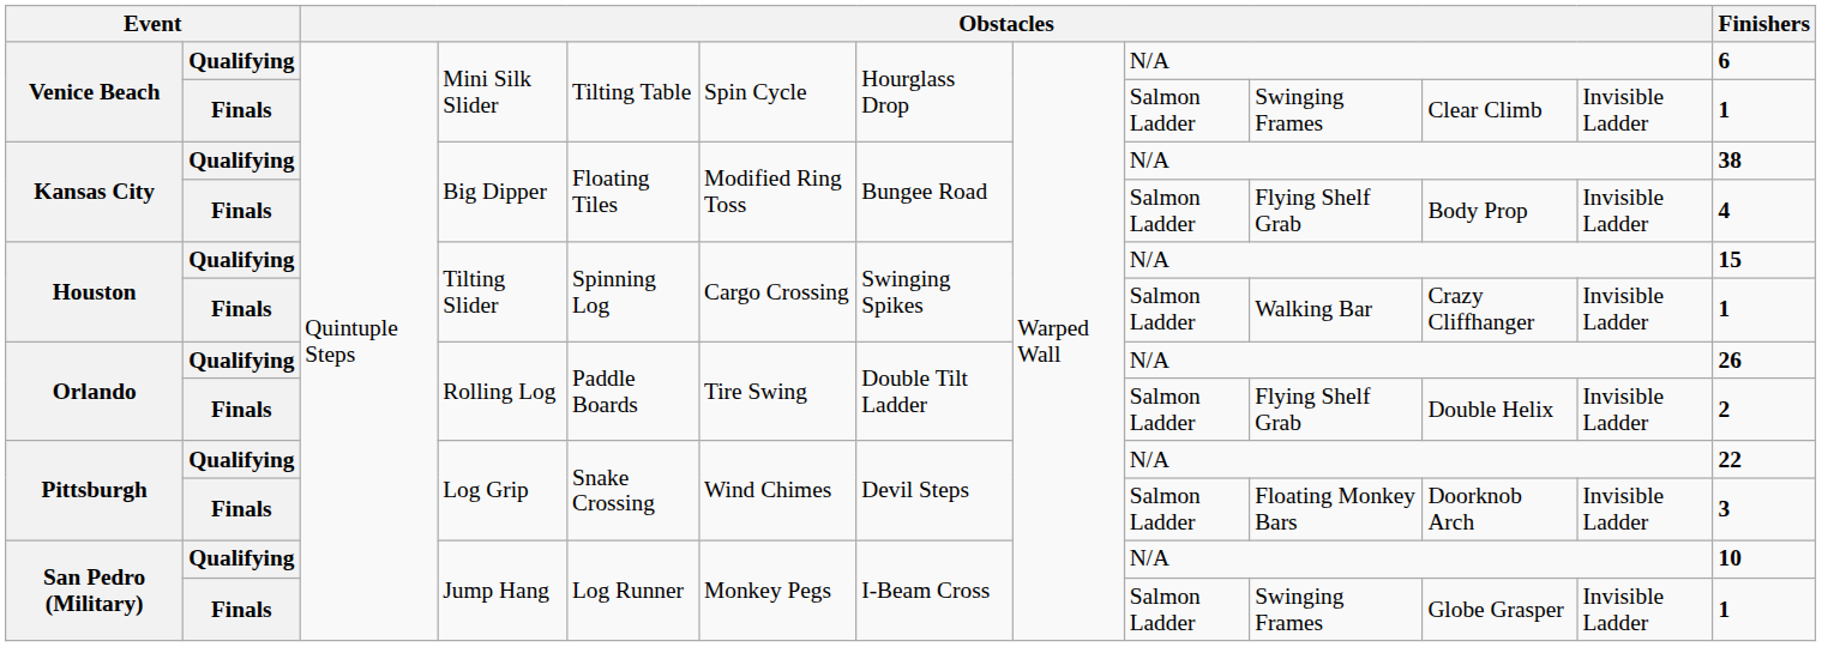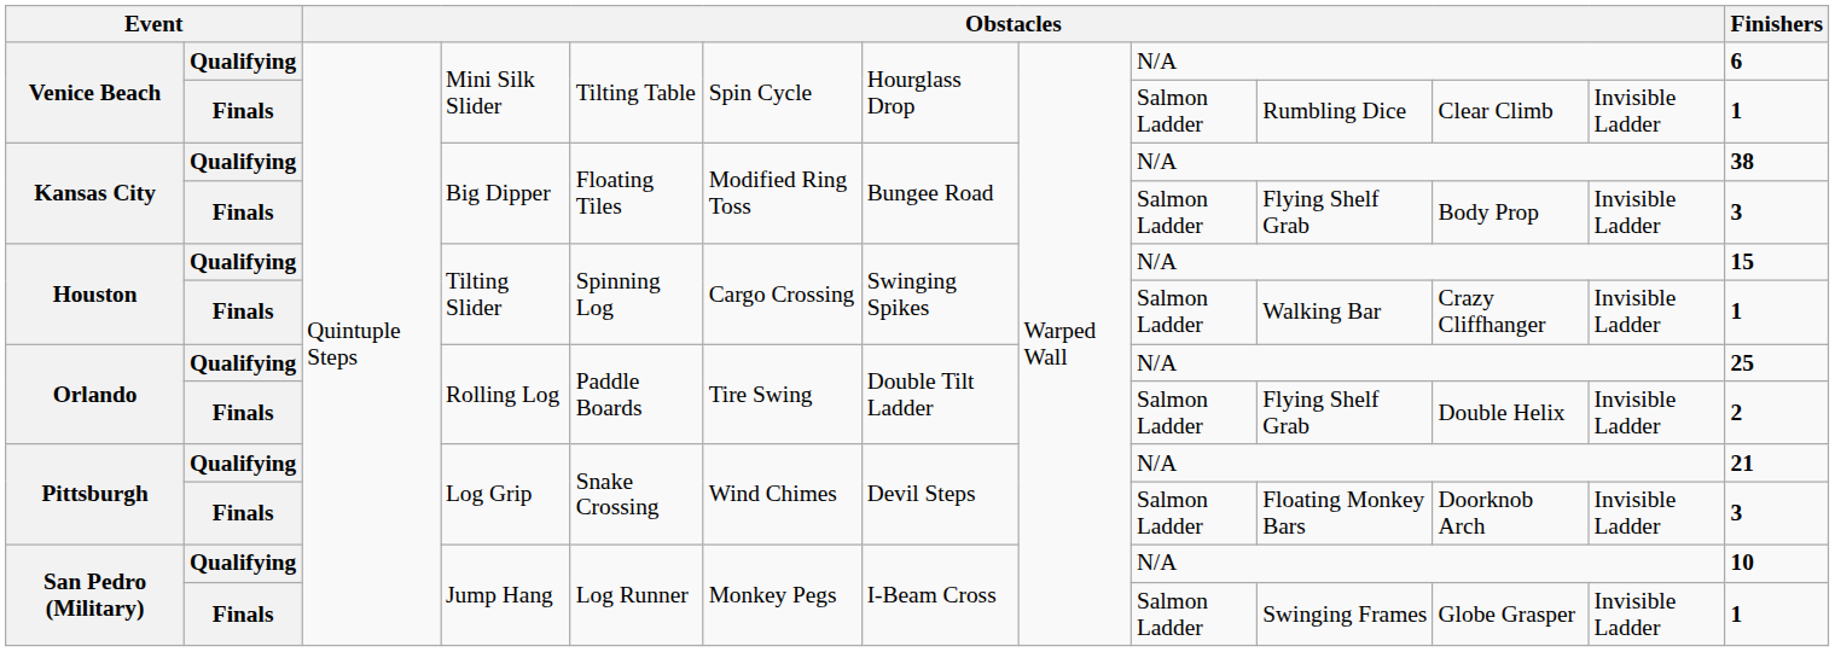 <table class="wikitable">
 <tr>
 <th colspan="2">Event</th>
 <th colspan="10">Obstacles</th>
 <th>Finishers</th>
 </tr>
 <tr>
 <th rowspan="2">Venice Beach</th>
 <th>Qualifying</th>
 <td rowspan="12">Quintuple Steps</td>
 <td rowspan="2">Mini Silk Slider</td>
 <td rowspan="2">Tilting Table</td>
 <td rowspan="2">Spin Cycle</td>
 <td rowspan="2">Hourglass Drop</td>
 <td rowspan="12">Warped Wall</td>
 <td colspan="4">N/A</td>
 <td><strong>6</strong></td>
 </tr>
 <tr>
 <th>Finals</th>
 <td>Salmon Ladder</td>
-<td>Swinging Frames</td>
+<td>Rumbling Dice</td>
 <td>Clear Climb</td>
 <td>Invisible Ladder</td>
 <td><strong>1</strong></td>
 </tr>
 <tr>
 <th rowspan="2">Kansas City</th>
 <th>Qualifying</th>
 <td rowspan="2">Big Dipper</td>
 <td rowspan="2">Floating Tiles</td>
 <td rowspan="2">Modified Ring Toss</td>
 <td rowspan="2">Bungee Road</td>
 <td colspan="4">N/A</td>
 <td><strong>38</strong></td>
 </tr>
 <tr>
 <th>Finals</th>
 <td>Salmon Ladder</td>
 <td>Flying Shelf Grab</td>
 <td>Body Prop</td>
 <td>Invisible Ladder</td>
-<td><strong>4</strong></td>
+<td><strong>3</strong></td>
 </tr>
 <tr>
 <th rowspan="2">Houston</th>
 <th>Qualifying</th>
 <td rowspan="2">Tilting Slider</td>
 <td rowspan="2">Spinning Log</td>
 <td rowspan="2">Cargo Crossing</td>
 <td rowspan="2">Swinging Spikes</td>
 <td colspan="4">N/A</td>
 <td><strong>15</strong></td>
 </tr>
 <tr>
 <th>Finals</th>
 <td>Salmon Ladder</td>
 <td>Walking Bar</td>
 <td>Crazy Cliffhanger</td>
 <td>Invisible Ladder</td>
 <td><strong>1</strong></td>
 </tr>
 <tr>
 <th rowspan="2">Orlando</th>
 <th>Qualifying</th>
 <td rowspan="2">Rolling Log</td>
 <td rowspan="2">Paddle Boards</td>
 <td rowspan="2">Tire Swing</td>
 <td rowspan="2">Double Tilt Ladder</td>
 <td colspan="4">N/A</td>
-<td><strong>26</strong></td>
+<td><strong>25</strong></td>
 </tr>
 <tr>
 <th>Finals</th>
 <td>Salmon Ladder</td>
 <td>Flying Shelf Grab</td>
 <td>Double Helix</td>
 <td>Invisible Ladder</td>
 <td><strong>2</strong></td>
 </tr>
 <tr>
 <th rowspan="2">Pittsburgh</th>
 <th>Qualifying</th>
 <td rowspan="2">Log Grip</td>
 <td rowspan="2">Snake Crossing</td>
 <td rowspan="2">Wind Chimes</td>
 <td rowspan="2">Devil Steps</td>
 <td colspan="4">N/A</td>
-<td><strong>22</strong></td>
+<td><strong>21</strong></td>
 </tr>
 <tr>
 <th>Finals</th>
 <td>Salmon Ladder</td>
 <td>Floating Monkey Bars</td>
 <td>Doorknob Arch</td>
 <td>Invisible Ladder</td>
 <td><strong>3</strong></td>
 </tr>
 <tr>
 <th rowspan="2">San Pedro (Military)</th>
 <th>Qualifying</th>
 <td rowspan="2">Jump Hang</td>
 <td rowspan="2">Log Runner</td>
 <td rowspan="2">Monkey Pegs</td>
 <td rowspan="2">I-Beam Cross</td>
 <td colspan="4">N/A</td>
 <td><strong>10</strong></td>
 </tr>
 <tr>
 <th>Finals</th>
 <td>Salmon Ladder</td>
 <td>Swinging Frames</td>
 <td>Globe Grasper</td>
 <td>Invisible Ladder</td>
 <td><strong>1</strong></td>
 </tr>
 </table>
